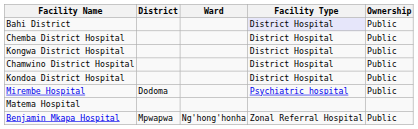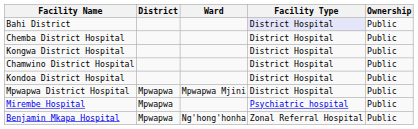 <table class="wikitable sortable">
 <tr>
 <th>Facility Name</th>
 <th>District</th>
 <th>Ward</th>
 <th>Facility Type</th>
 <th>Ownership</th>
 </tr>
 <tr>
 <td>Bahi District</td>
 <td></td>
 <td></td>
 <td style="background: lavender;">District Hospital</td>
 <td>Public</td>
 </tr>
 <tr>
 <td>Chemba District Hospital</td>
 <td></td>
 <td></td>
 <td>District Hospital</td>
 <td>Public</td>
 </tr>
 <tr>
 <td>Kongwa District Hospital</td>
 <td></td>
 <td></td>
 <td>District Hospital</td>
 <td>Public</td>
 </tr>
 <tr>
 <td>Chamwino District Hospital</td>
 <td></td>
 <td></td>
 <td>District Hospital</td>
 <td>Public</td>
 </tr>
 <tr>
 <td>Kondoa District Hospital</td>
 <td></td>
 <td></td>
 <td>District Hospital</td>
 <td>Public</td>
 </tr>
 <tr>
+<td>Mpwapwa District Hospital</td>
+<td>Mpwapwa</td>
+<td>Mpwapwa Mjini</td>
+<td>District Hospital</td>
+<td>Public</td>
+</tr>
+<tr>
 <td><a href='#'>Mirembe Hospital</a></td>
-<td>Dodoma</td>
+<td>Mpwapwa</td>
 <td></td>
 <td><a href='#'>Psychiatric hospital</a></td>
 <td>Public</td>
-</tr>
-<tr>
-<td>Matema Hospital</td>
-<td></td>
-<td></td>
-<td></td>
-<td></td>
 </tr>
 <tr>
 <td><a href='#'>Benjamin Mkapa Hospital</a></td>
 <td>Mpwapwa</td>
 <td>Ng'hong'honha</td>
 <td>Zonal Referral Hospital</td>
 <td>Public</td>
 </tr>
 </table>
